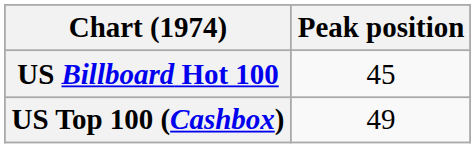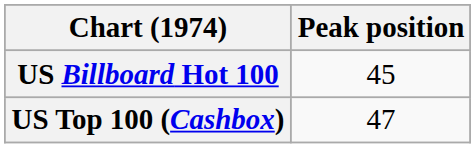 <table class="wikitable sortable plainrowheaders" style="text-align:center">
 <tr>
 <th>Chart (1974)</th>
 <th>Peak position</th>
 </tr>
 <tr>
 <th scope="row">US <a href='#'><em>Billboard</em> Hot 100</a></th>
 <td style="text-align:center;">45</td>
 </tr>
 <tr>
 <th scope="row">US Top 100 (<em><a href='#'>Cashbox</a></em>)</th>
-<td style="text-align:center;">49</td>
+<td style="text-align:center;">47</td>
 </tr>
 </table>
